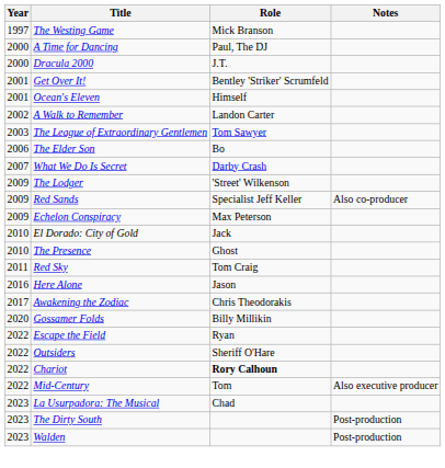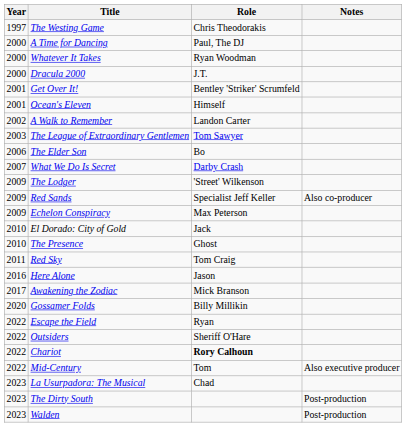 <table class="wikitable sortable">
 <tr>
 <th>Year</th>
 <th>Title</th>
 <th>Role</th>
 <th class="unsortable">Notes</th>
 </tr>
 <tr>
 <td>1997</td>
 <td><em><a href='#'>The Westing Game</a></em></td>
-<td>Mick Branson</td>
+<td>Chris Theodorakis</td>
 <td></td>
 </tr>
 <tr>
 <td>2000</td>
 <td><em><a href='#'>A Time for Dancing</a></em></td>
 <td>Paul, The DJ</td>
+<td></td>
+</tr>
+<tr>
+<td>2000</td>
+<td><em><a href='#'>Whatever It Takes</a></em></td>
+<td>Ryan Woodman</td>
 <td></td>
 </tr>
 <tr>
 <td>2000</td>
 <td><em><a href='#'>Dracula 2000</a></em></td>
 <td>J.T.</td>
 <td></td>
 </tr>
 <tr>
 <td>2001</td>
 <td><em><a href='#'>Get Over It!</a></em></td>
 <td>Bentley 'Striker' Scrumfeld</td>
 <td></td>
 </tr>
 <tr>
 <td>2001</td>
 <td><em><a href='#'>Ocean's Eleven</a></em></td>
 <td>Himself</td>
 <td></td>
 </tr>
 <tr>
 <td>2002</td>
 <td><em><a href='#'>A Walk to Remember</a></em></td>
 <td>Landon Carter</td>
 <td></td>
 </tr>
 <tr>
 <td>2003</td>
 <td><em><a href='#'>The League of Extraordinary Gentlemen</a></em></td>
 <td><a href='#'>Tom Sawyer</a></td>
 <td></td>
 </tr>
 <tr>
 <td>2006</td>
 <td><em><a href='#'>The Elder Son</a></em></td>
 <td>Bo</td>
 <td></td>
 </tr>
 <tr>
 <td>2007</td>
 <td><em><a href='#'>What We Do Is Secret</a></em></td>
 <td><a href='#'>Darby Crash</a></td>
 <td></td>
 </tr>
 <tr>
 <td>2009</td>
 <td><em><a href='#'>The Lodger</a></em></td>
 <td>'Street' Wilkenson</td>
 <td></td>
 </tr>
 <tr>
 <td>2009</td>
 <td><em><a href='#'>Red Sands</a></em></td>
 <td>Specialist Jeff Keller</td>
 <td>Also co-producer</td>
 </tr>
 <tr>
 <td>2009</td>
 <td><em><a href='#'>Echelon Conspiracy</a></em></td>
 <td>Max Peterson</td>
 <td></td>
 </tr>
 <tr>
 <td>2010</td>
 <td><em>El Dorado: City of Gold</em></td>
 <td>Jack</td>
 <td></td>
 </tr>
 <tr>
 <td>2010</td>
 <td><em><a href='#'>The Presence</a></em></td>
 <td>Ghost</td>
 <td></td>
 </tr>
 <tr>
 <td>2011</td>
 <td><em><a href='#'>Red Sky</a></em></td>
 <td>Tom Craig</td>
 <td></td>
 </tr>
 <tr>
 <td>2016</td>
 <td><em><a href='#'>Here Alone</a></em></td>
 <td>Jason</td>
 <td></td>
 </tr>
 <tr>
 <td>2017</td>
 <td><em><a href='#'>Awakening the Zodiac</a></em></td>
-<td>Chris Theodorakis</td>
+<td>Mick Branson</td>
 <td></td>
 </tr>
 <tr>
 <td>2020</td>
 <td><em><a href='#'>Gossamer Folds</a></em></td>
 <td>Billy Millikin</td>
 <td></td>
 </tr>
 <tr>
 <td>2022</td>
 <td><em><a href='#'>Escape the Field</a></em></td>
 <td>Ryan</td>
 <td></td>
 </tr>
 <tr>
 <td>2022</td>
 <td><em><a href='#'>Outsiders</a></em></td>
 <td>Sheriff O'Hare</td>
 <td></td>
 </tr>
 <tr>
 <td>2022</td>
 <td><em><a href='#'>Chariot</a></em></td>
 <td><strong>Rory Calhoun</strong></td>
 <td></td>
 </tr>
 <tr>
 <td>2022</td>
 <td><em><a href='#'>Mid-Century</a></em></td>
 <td>Tom</td>
 <td>Also executive producer</td>
 </tr>
 <tr>
 <td>2023</td>
 <td><em><a href='#'>La Usurpadora: The Musical</a></em></td>
 <td>Chad</td>
 <td></td>
 </tr>
 <tr>
 <td>2023</td>
 <td><em><a href='#'>The Dirty South</a></em></td>
 <td></td>
 <td>Post-production</td>
 </tr>
 <tr>
 <td>2023</td>
 <td><em><a href='#'>Walden</a></em></td>
 <td></td>
 <td>Post-production</td>
 </tr>
 </table>
